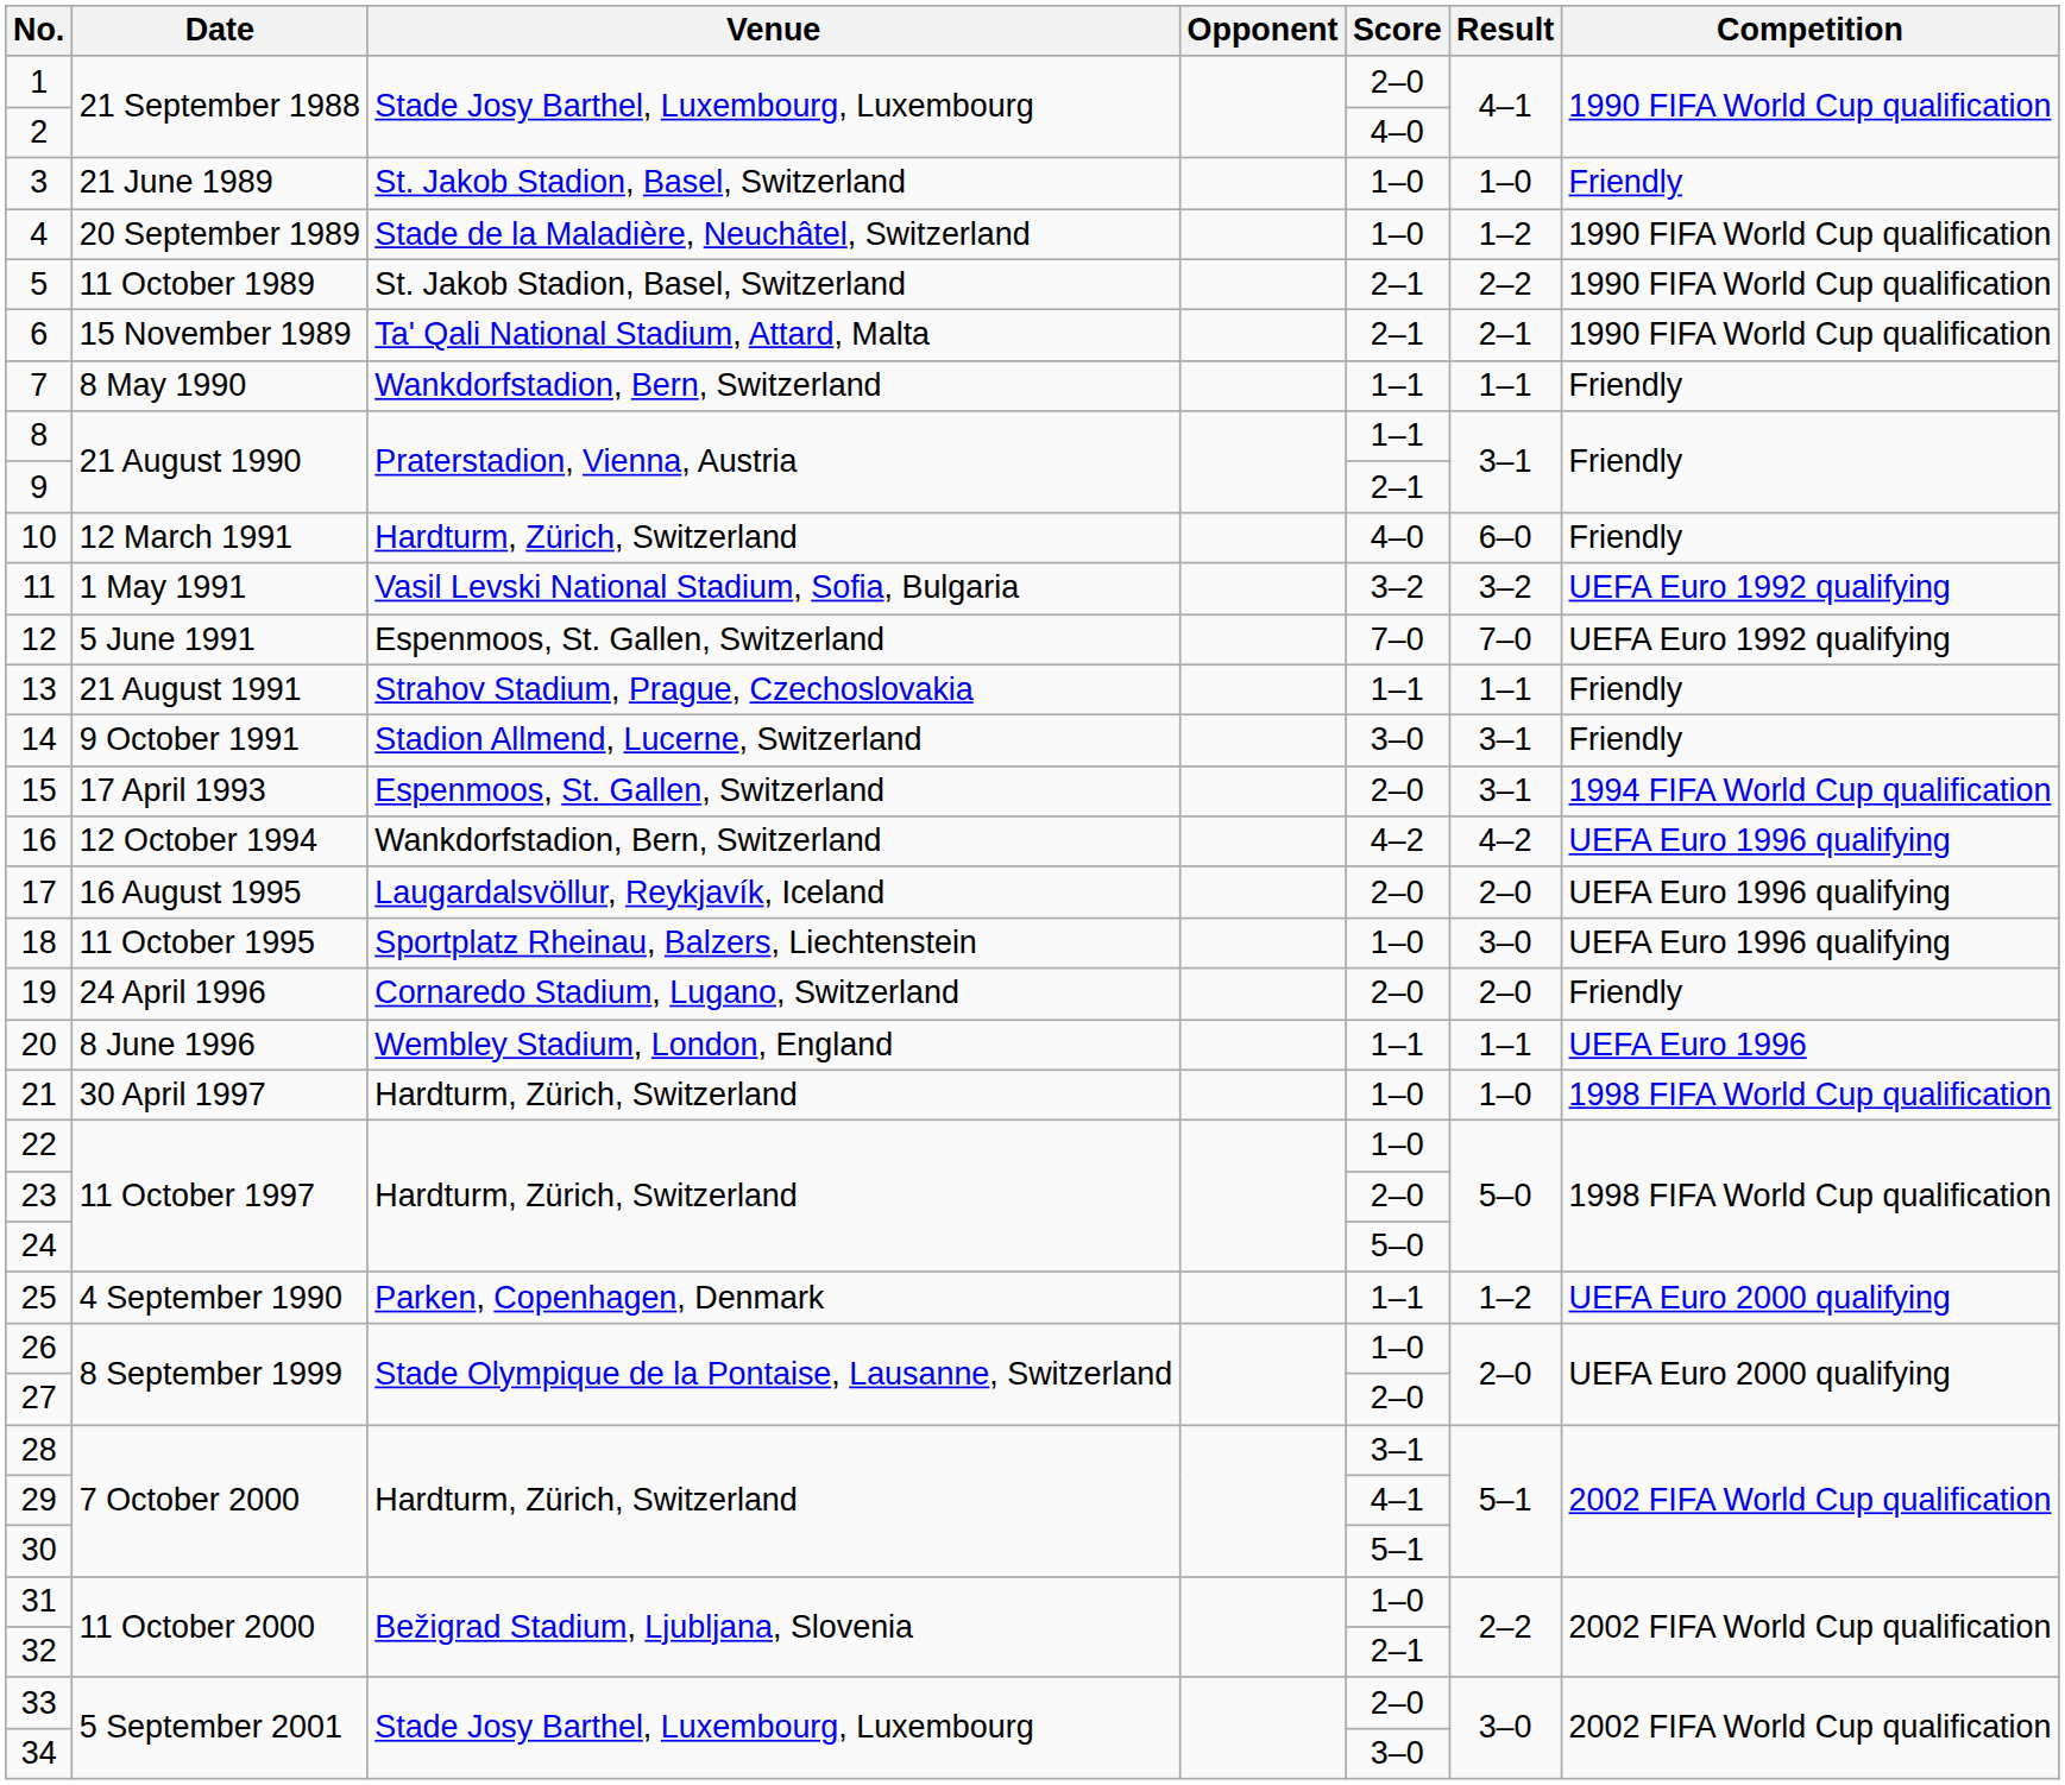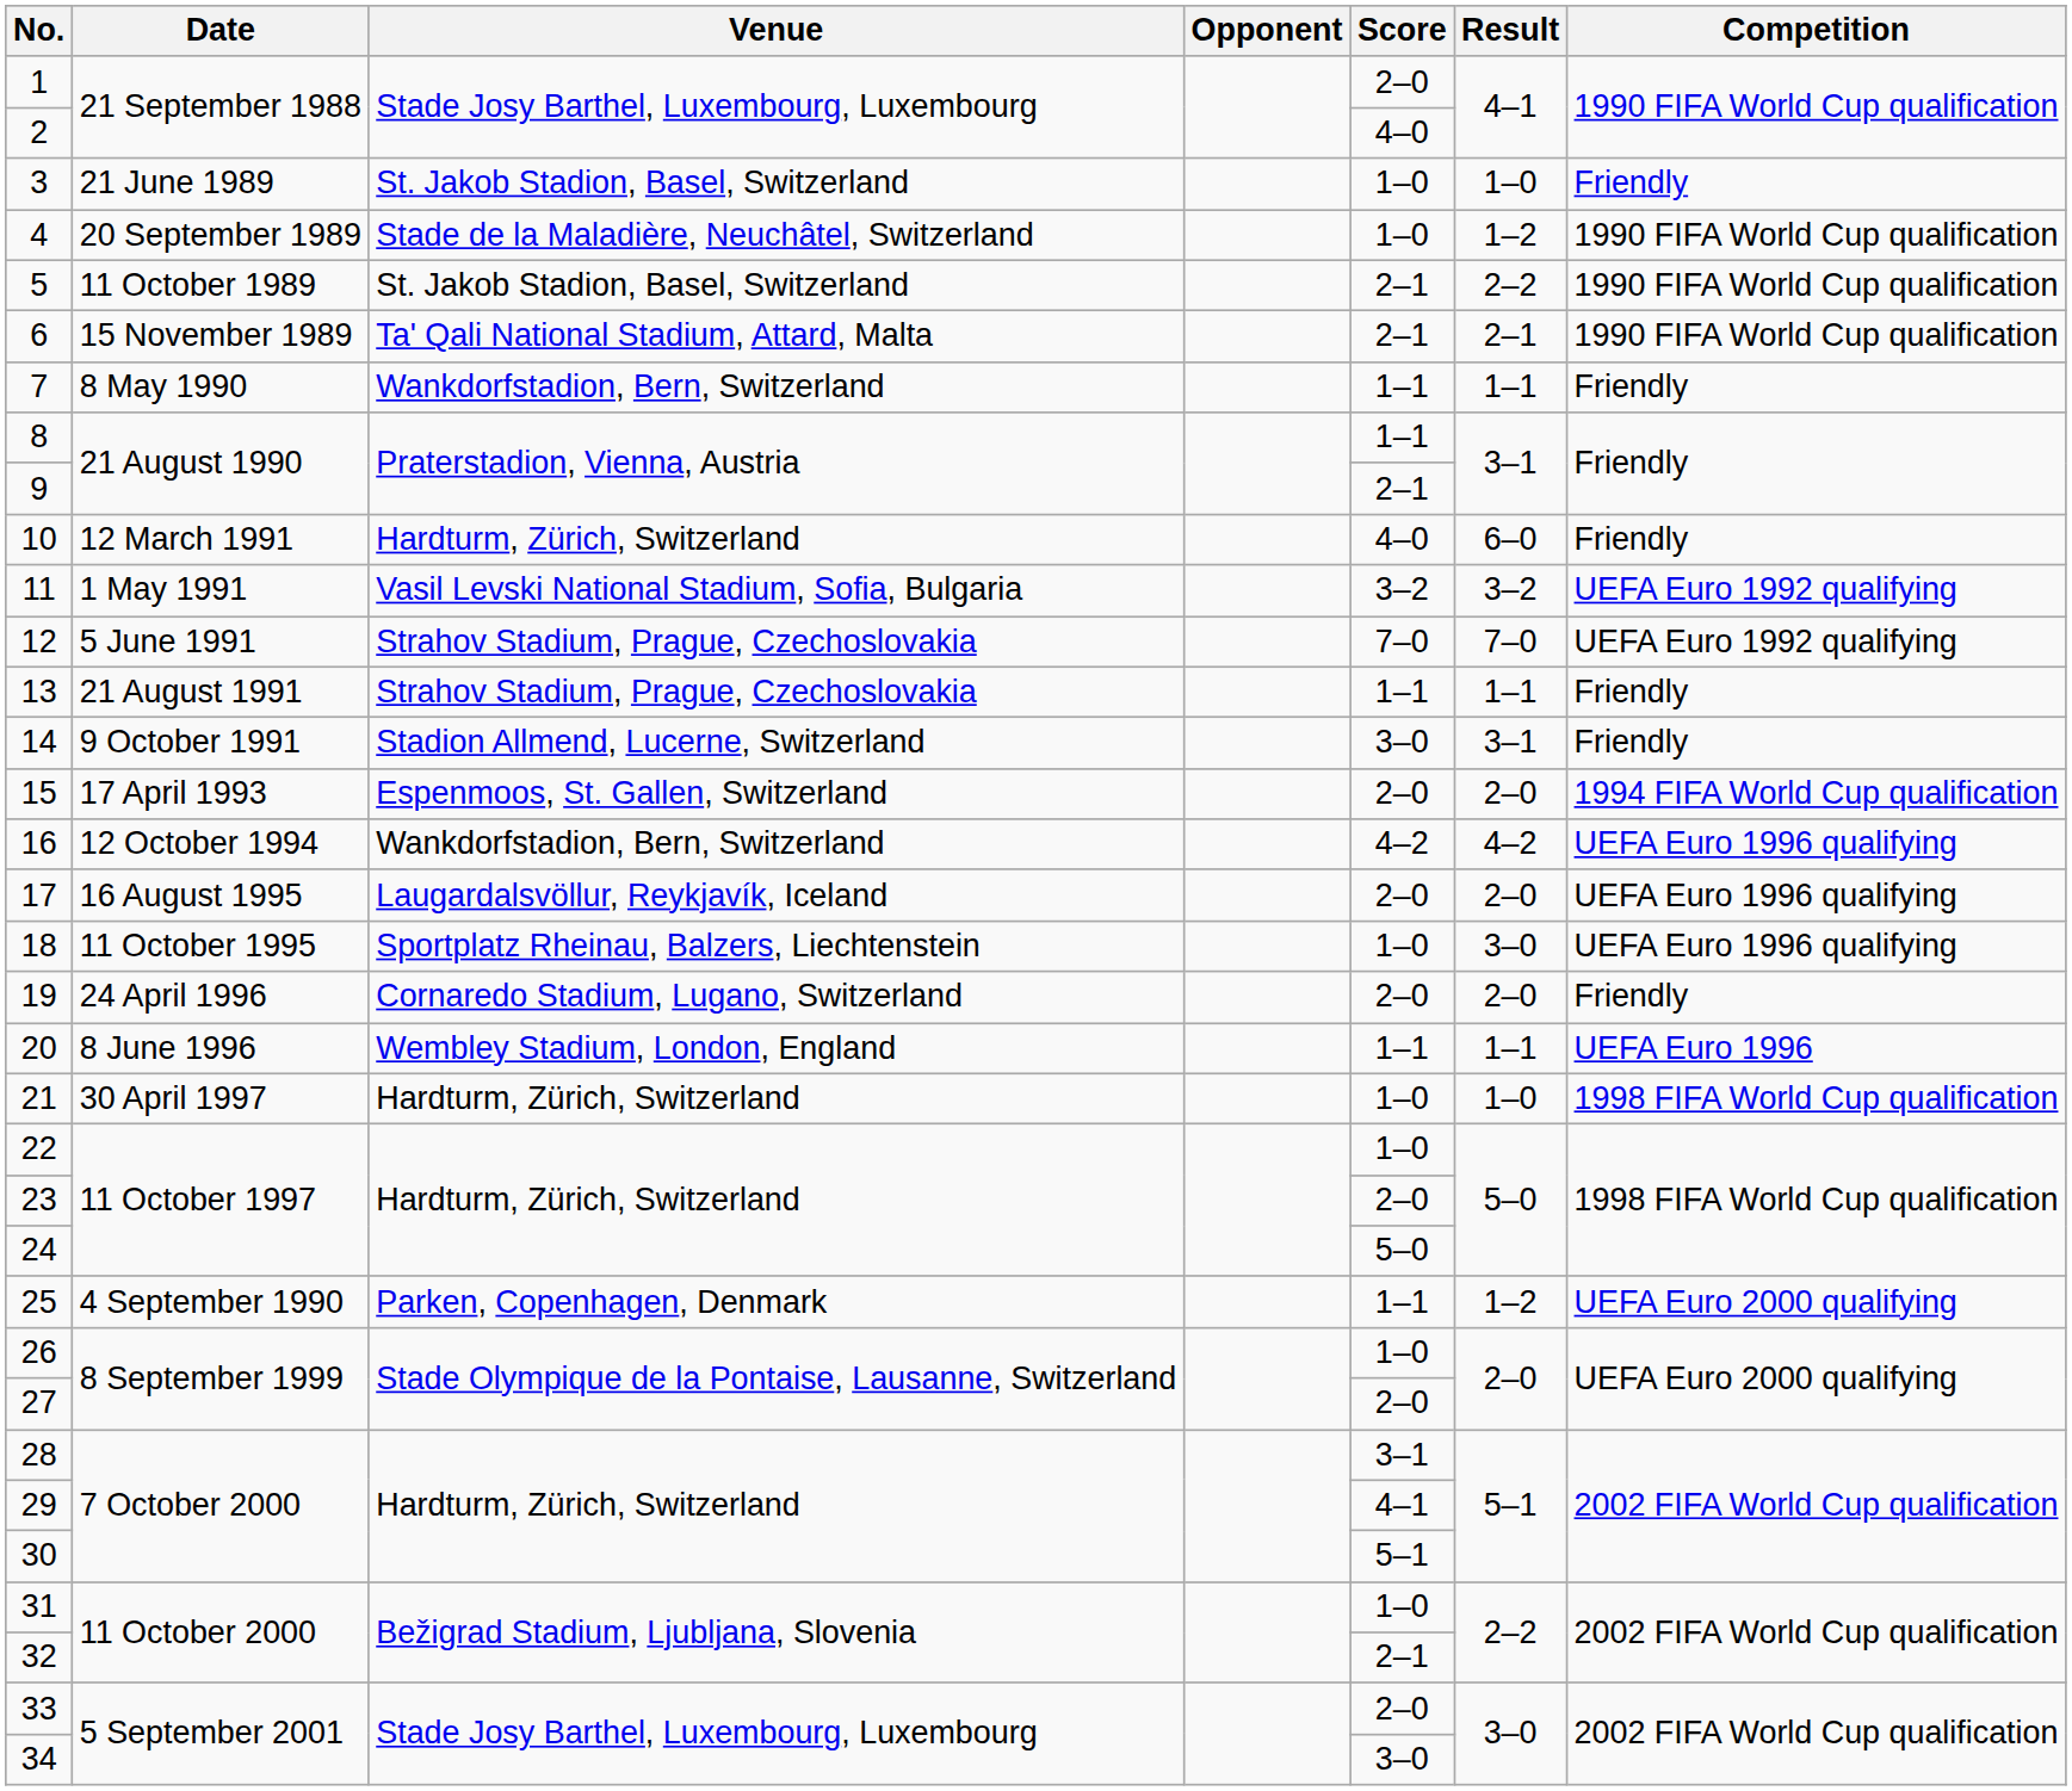 <table class="wikitable sortable">
 <tr>
 <th scope="col">No.</th>
 <th scope="col">Date</th>
 <th scope="col">Venue</th>
 <th scope="col">Opponent</th>
 <th scope="col">Score</th>
 <th scope="col">Result</th>
 <th scope="col">Competition</th>
 </tr>
 <tr>
 <td style="text-align:center">1</td>
 <td rowspan="2">21 September 1988</td>
 <td rowspan="2"><a href='#'>Stade Josy Barthel</a>, <a href='#'>Luxembourg</a>, Luxembourg</td>
 <td rowspan="2"></td>
 <td style="text-align:center">2–0</td>
 <td rowspan="2" style="text-align:center">4–1</td>
 <td rowspan="2"><a href='#'>1990 FIFA World Cup qualification</a></td>
 </tr>
 <tr>
 <td style="text-align:center">2</td>
 <td style="text-align:center">4–0</td>
 </tr>
 <tr>
 <td style="text-align:center">3</td>
 <td>21 June 1989</td>
 <td><a href='#'>St. Jakob Stadion</a>, <a href='#'>Basel</a>, Switzerland</td>
 <td></td>
 <td style="text-align:center">1–0</td>
 <td style="text-align:center">1–0</td>
 <td><a href='#'>Friendly</a></td>
 </tr>
 <tr>
 <td style="text-align:center">4</td>
 <td>20 September 1989</td>
 <td><a href='#'>Stade de la Maladière</a>, <a href='#'>Neuchâtel</a>, Switzerland</td>
 <td></td>
 <td style="text-align:center">1–0</td>
 <td style="text-align:center">1–2</td>
 <td>1990 FIFA World Cup qualification</td>
 </tr>
 <tr>
 <td style="text-align:center">5</td>
 <td>11 October 1989</td>
 <td>St. Jakob Stadion, Basel, Switzerland</td>
 <td></td>
 <td style="text-align:center">2–1</td>
 <td style="text-align:center">2–2</td>
 <td>1990 FIFA World Cup qualification</td>
 </tr>
 <tr>
 <td style="text-align:center">6</td>
 <td>15 November 1989</td>
 <td><a href='#'>Ta' Qali National Stadium</a>, <a href='#'>Attard</a>, Malta</td>
 <td></td>
 <td style="text-align:center">2–1</td>
 <td style="text-align:center">2–1</td>
 <td>1990 FIFA World Cup qualification</td>
 </tr>
 <tr>
 <td style="text-align:center">7</td>
 <td>8 May 1990</td>
 <td><a href='#'>Wankdorfstadion</a>, <a href='#'>Bern</a>, Switzerland</td>
 <td></td>
 <td style="text-align:center">1–1</td>
 <td style="text-align:center">1–1</td>
 <td>Friendly</td>
 </tr>
 <tr>
 <td style="text-align:center">8</td>
 <td rowspan="2">21 August 1990</td>
 <td rowspan="2"><a href='#'>Praterstadion</a>, <a href='#'>Vienna</a>, Austria</td>
 <td rowspan="2"></td>
 <td style="text-align:center">1–1</td>
 <td rowspan="2" style="text-align:center">3–1</td>
 <td rowspan="2">Friendly</td>
 </tr>
 <tr>
 <td style="text-align:center">9</td>
 <td style="text-align:center">2–1</td>
 </tr>
 <tr>
 <td style="text-align:center">10</td>
 <td>12 March 1991</td>
 <td><a href='#'>Hardturm</a>, <a href='#'>Zürich</a>, Switzerland</td>
 <td></td>
 <td style="text-align:center">4–0</td>
 <td style="text-align:center">6–0</td>
 <td>Friendly</td>
 </tr>
 <tr>
 <td style="text-align:center">11</td>
 <td>1 May 1991</td>
 <td><a href='#'>Vasil Levski National Stadium</a>, <a href='#'>Sofia</a>, Bulgaria</td>
 <td></td>
 <td style="text-align:center">3–2</td>
 <td style="text-align:center">3–2</td>
 <td><a href='#'>UEFA Euro 1992 qualifying</a></td>
 </tr>
 <tr>
 <td style="text-align:center">12</td>
 <td>5 June 1991</td>
-<td>Espenmoos, St. Gallen, Switzerland</td>
+<td><a href='#'>Strahov Stadium</a>, <a href='#'>Prague</a>, <a href='#'>Czechoslovakia</a></td>
 <td></td>
 <td style="text-align:center">7–0</td>
 <td style="text-align:center">7–0</td>
 <td>UEFA Euro 1992 qualifying</td>
 </tr>
 <tr>
 <td style="text-align:center">13</td>
 <td>21 August 1991</td>
 <td><a href='#'>Strahov Stadium</a>, <a href='#'>Prague</a>, <a href='#'>Czechoslovakia</a></td>
 <td></td>
 <td style="text-align:center">1–1</td>
 <td style="text-align:center">1–1</td>
 <td>Friendly</td>
 </tr>
 <tr>
 <td style="text-align:center">14</td>
 <td>9 October 1991</td>
 <td><a href='#'>Stadion Allmend</a>, <a href='#'>Lucerne</a>, Switzerland</td>
 <td></td>
 <td style="text-align:center">3–0</td>
 <td style="text-align:center">3–1</td>
 <td>Friendly</td>
 </tr>
 <tr>
 <td style="text-align:center">15</td>
 <td>17 April 1993</td>
 <td><a href='#'>Espenmoos</a>, <a href='#'>St. Gallen</a>, Switzerland</td>
 <td></td>
 <td style="text-align:center">2–0</td>
-<td style="text-align:center">3–1</td>
+<td style="text-align:center">2–0</td>
 <td><a href='#'>1994 FIFA World Cup qualification</a></td>
 </tr>
 <tr>
 <td style="text-align:center">16</td>
 <td>12 October 1994</td>
 <td>Wankdorfstadion, Bern, Switzerland</td>
 <td></td>
 <td style="text-align:center">4–2</td>
 <td style="text-align:center">4–2</td>
 <td><a href='#'>UEFA Euro 1996 qualifying</a></td>
 </tr>
 <tr>
 <td style="text-align:center">17</td>
 <td>16 August 1995</td>
 <td><a href='#'>Laugardalsvöllur</a>, <a href='#'>Reykjavík</a>, Iceland</td>
 <td></td>
 <td style="text-align:center">2–0</td>
 <td style="text-align:center">2–0</td>
 <td>UEFA Euro 1996 qualifying</td>
 </tr>
 <tr>
 <td style="text-align:center">18</td>
 <td>11 October 1995</td>
 <td><a href='#'>Sportplatz Rheinau</a>, <a href='#'>Balzers</a>, Liechtenstein</td>
 <td></td>
 <td style="text-align:center">1–0</td>
 <td style="text-align:center">3–0</td>
 <td>UEFA Euro 1996 qualifying</td>
 </tr>
 <tr>
 <td style="text-align:center">19</td>
 <td>24 April 1996</td>
 <td><a href='#'>Cornaredo Stadium</a>, <a href='#'>Lugano</a>, Switzerland</td>
 <td></td>
 <td style="text-align:center">2–0</td>
 <td style="text-align:center">2–0</td>
 <td>Friendly</td>
 </tr>
 <tr>
 <td style="text-align:center">20</td>
 <td>8 June 1996</td>
 <td><a href='#'>Wembley Stadium</a>, <a href='#'>London</a>, England</td>
 <td></td>
 <td style="text-align:center">1–1</td>
 <td style="text-align:center">1–1</td>
 <td><a href='#'>UEFA Euro 1996</a></td>
 </tr>
 <tr>
 <td style="text-align:center">21</td>
 <td>30 April 1997</td>
 <td>Hardturm, Zürich, Switzerland</td>
 <td></td>
 <td style="text-align:center">1–0</td>
 <td style="text-align:center">1–0</td>
 <td><a href='#'>1998 FIFA World Cup qualification</a></td>
 </tr>
 <tr>
 <td style="text-align:center">22</td>
 <td rowspan="3">11 October 1997</td>
 <td rowspan="3">Hardturm, Zürich, Switzerland</td>
 <td rowspan="3"></td>
 <td style="text-align:center">1–0</td>
 <td rowspan="3" style="text-align:center">5–0</td>
 <td rowspan="3">1998 FIFA World Cup qualification</td>
 </tr>
 <tr>
 <td style="text-align:center">23</td>
 <td style="text-align:center">2–0</td>
 </tr>
 <tr>
 <td style="text-align:center">24</td>
 <td style="text-align:center">5–0</td>
 </tr>
 <tr>
 <td style="text-align:center">25</td>
 <td>4 September 1990</td>
 <td><a href='#'>Parken</a>, <a href='#'>Copenhagen</a>, Denmark</td>
 <td></td>
 <td style="text-align:center">1–1</td>
 <td style="text-align:center">1–2</td>
 <td><a href='#'>UEFA Euro 2000 qualifying</a></td>
 </tr>
 <tr>
 <td style="text-align:center">26</td>
 <td rowspan="2">8 September 1999</td>
 <td rowspan="2"><a href='#'>Stade Olympique de la Pontaise</a>, <a href='#'>Lausanne</a>, Switzerland</td>
 <td rowspan="2"></td>
 <td style="text-align:center">1–0</td>
 <td rowspan="2" style="text-align:center">2–0</td>
 <td rowspan="2">UEFA Euro 2000 qualifying</td>
 </tr>
 <tr>
 <td style="text-align:center">27</td>
 <td style="text-align:center">2–0</td>
 </tr>
 <tr>
 <td style="text-align:center">28</td>
 <td rowspan="3">7 October 2000</td>
 <td rowspan="3">Hardturm, Zürich, Switzerland</td>
 <td rowspan="3"></td>
 <td style="text-align:center">3–1</td>
 <td rowspan="3" style="text-align:center">5–1</td>
 <td rowspan="3"><a href='#'>2002 FIFA World Cup qualification</a></td>
 </tr>
 <tr>
 <td style="text-align:center">29</td>
 <td style="text-align:center">4–1</td>
 </tr>
 <tr>
 <td style="text-align:center">30</td>
 <td style="text-align:center">5–1</td>
 </tr>
 <tr>
 <td style="text-align:center">31</td>
 <td rowspan="2">11 October 2000</td>
 <td rowspan="2"><a href='#'>Bežigrad Stadium</a>, <a href='#'>Ljubljana</a>, Slovenia</td>
 <td rowspan="2"></td>
 <td style="text-align:center">1–0</td>
 <td rowspan="2" style="text-align:center">2–2</td>
 <td rowspan="2">2002 FIFA World Cup qualification</td>
 </tr>
 <tr>
 <td style="text-align:center">32</td>
 <td style="text-align:center">2–1</td>
 </tr>
 <tr>
 <td style="text-align:center">33</td>
 <td rowspan="2">5 September 2001</td>
 <td rowspan="2"><a href='#'>Stade Josy Barthel</a>, <a href='#'>Luxembourg</a>, Luxembourg</td>
 <td rowspan="2"></td>
 <td style="text-align:center">2–0</td>
 <td rowspan="2" style="text-align:center">3–0</td>
 <td rowspan="2">2002 FIFA World Cup qualification</td>
 </tr>
 <tr>
 <td style="text-align:center">34</td>
 <td style="text-align:center">3–0</td>
 </tr>
 </table>
